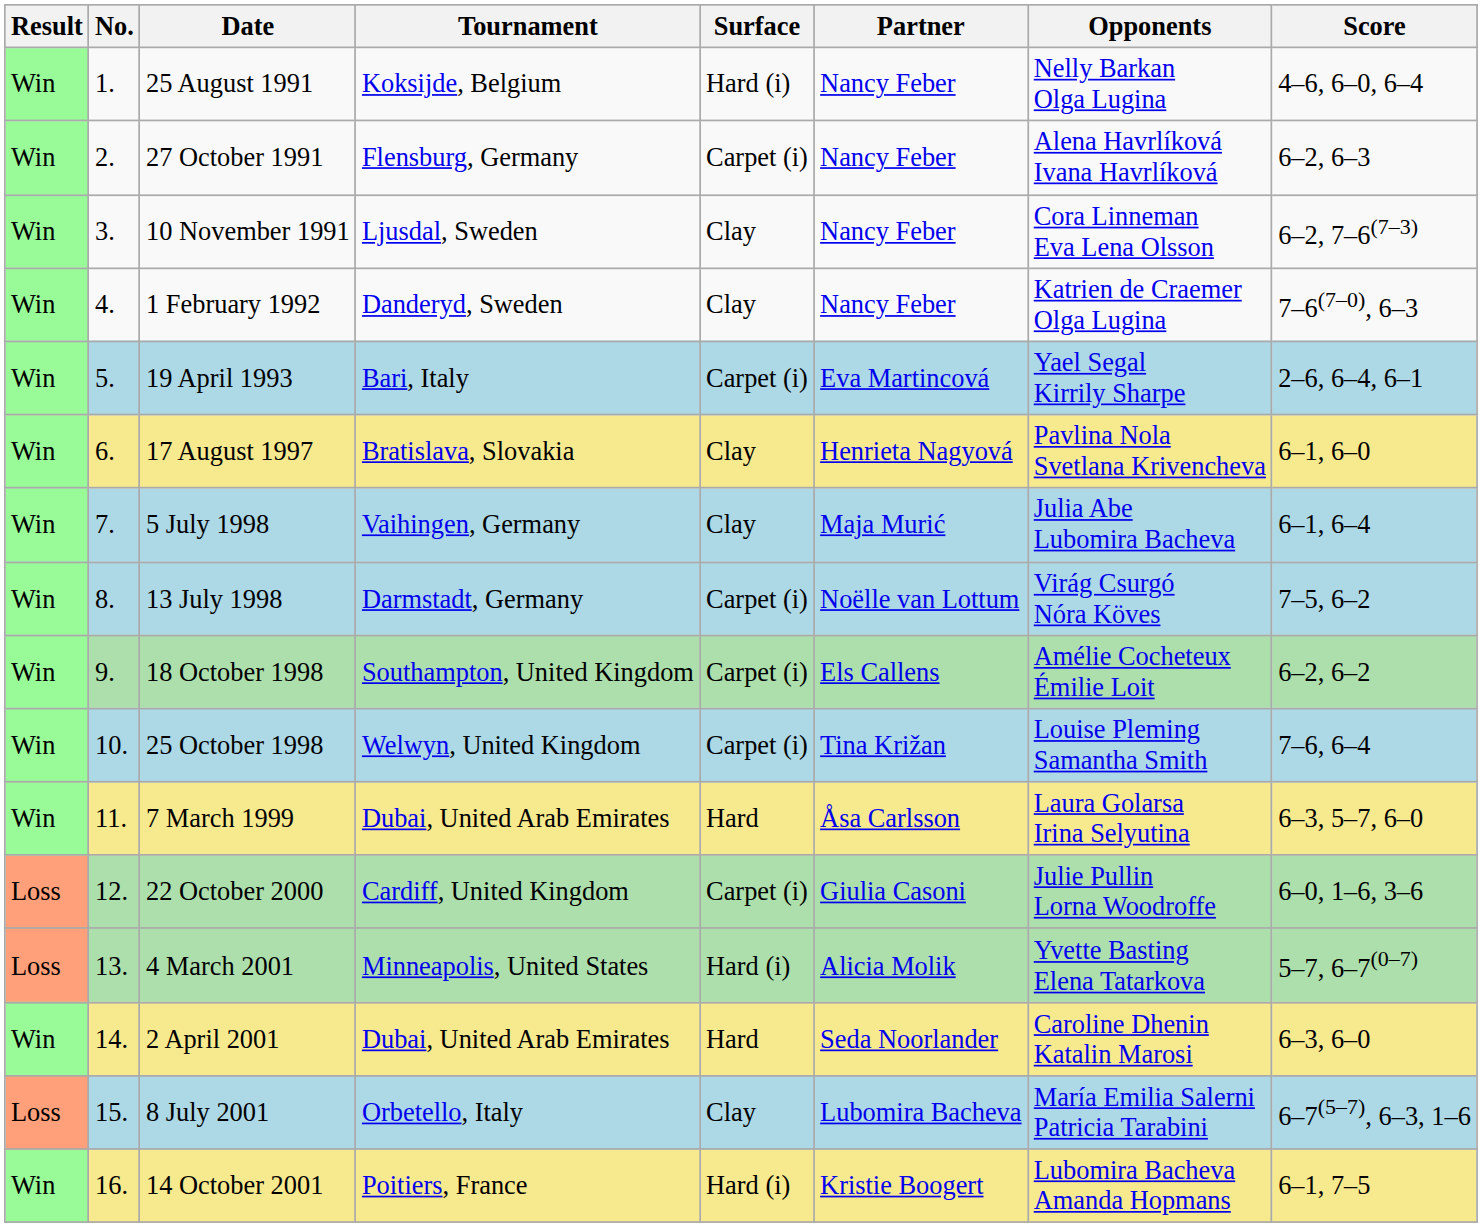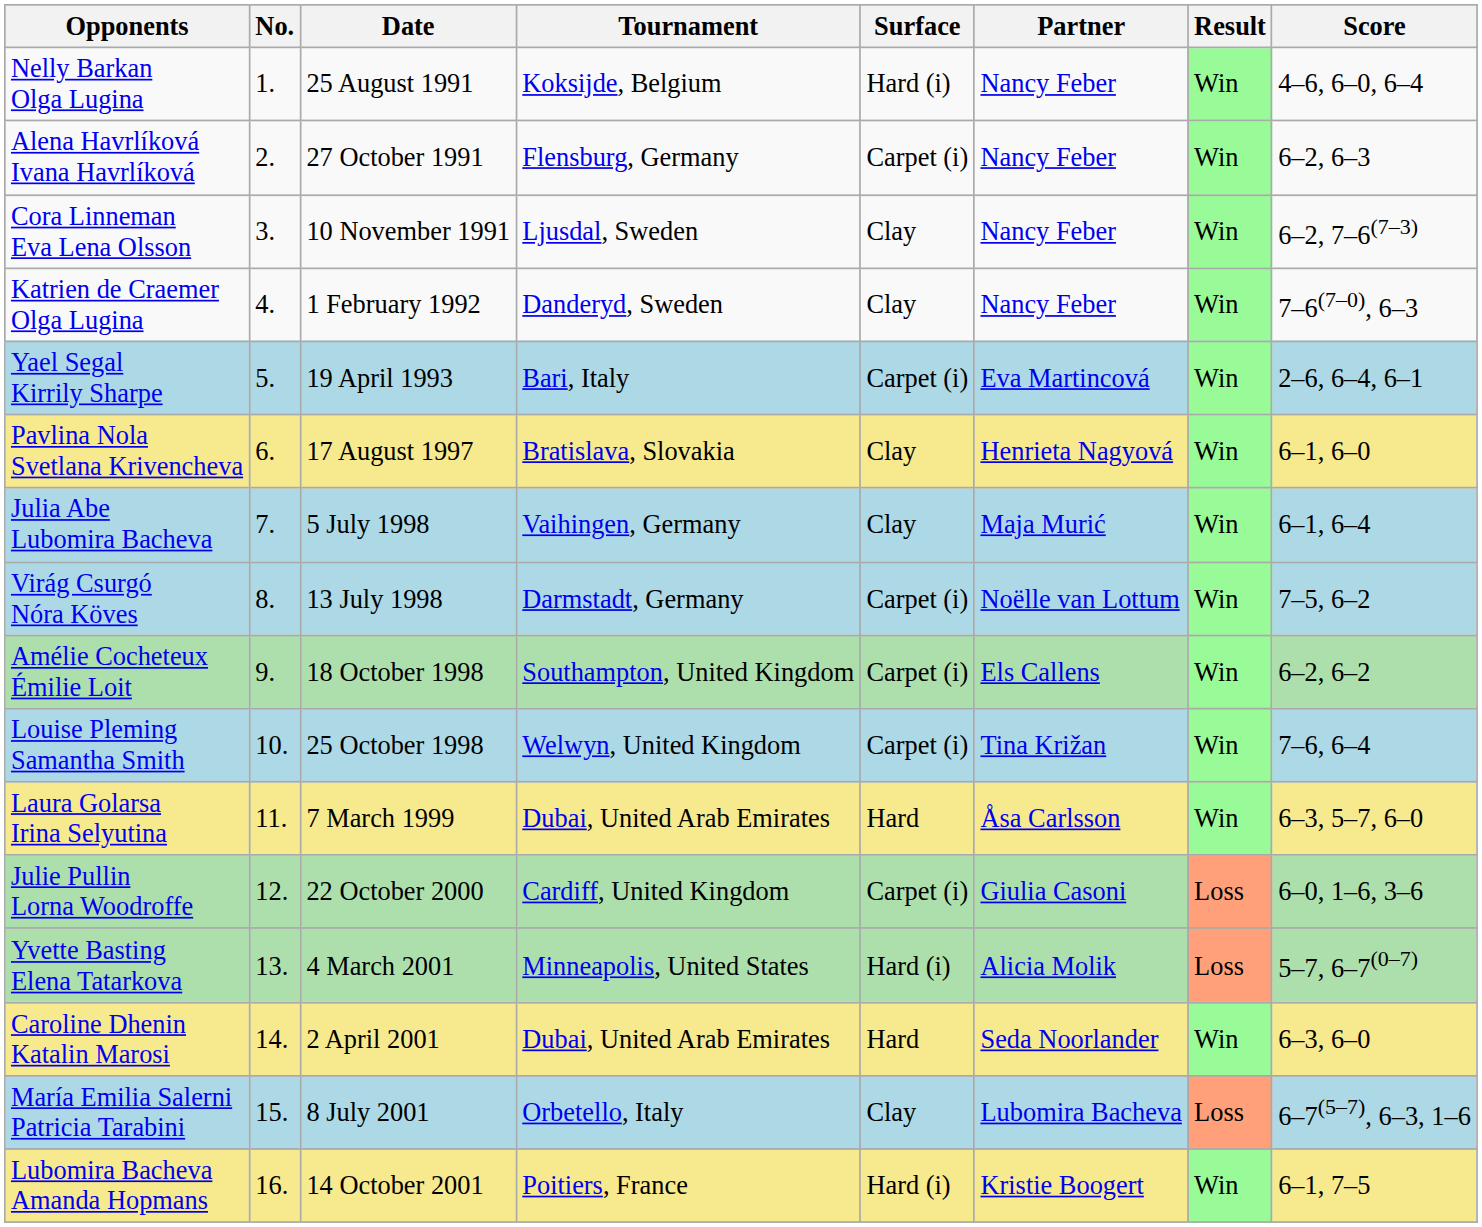 <table class="sortable wikitable" style="font-size:97%;">
 <tr>
-<th><strong>Result</strong></th>
+<th><strong>Opponents</strong></th>
 <th><strong>No.</strong></th>
 <th><strong>Date</strong></th>
 <th><strong>Tournament</strong></th>
 <th><strong>Surface</strong></th>
 <th><strong>Partner</strong></th>
-<th><strong>Opponents</strong></th>
+<th><strong>Result</strong></th>
 <th><strong>Score</strong></th>
 </tr>
 <tr>
-<td style="background:#98fb98;">Win</td>
+<td> <a href='#'>Nelly Barkan</a> <br>  <a href='#'>Olga Lugina</a></td>
 <td>1.</td>
 <td>25 August 1991</td>
 <td><a href='#'>Koksijde</a>, Belgium</td>
 <td>Hard (i)</td>
 <td> <a href='#'>Nancy Feber</a></td>
-<td> <a href='#'>Nelly Barkan</a> <br>  <a href='#'>Olga Lugina</a></td>
+<td style="background:#98fb98;">Win</td>
 <td>4–6, 6–0, 6–4</td>
 </tr>
 <tr>
-<td style="background:#98fb98;">Win</td>
+<td> <a href='#'>Alena Havrlíková</a> <br>  <a href='#'>Ivana Havrlíková</a></td>
 <td>2.</td>
 <td>27 October 1991</td>
 <td><a href='#'>Flensburg</a>, Germany</td>
 <td>Carpet (i)</td>
 <td> <a href='#'>Nancy Feber</a></td>
-<td> <a href='#'>Alena Havrlíková</a> <br>  <a href='#'>Ivana Havrlíková</a></td>
+<td style="background:#98fb98;">Win</td>
 <td>6–2, 6–3</td>
 </tr>
 <tr>
-<td style="background:#98fb98;">Win</td>
+<td> <a href='#'>Cora Linneman</a> <br>  <a href='#'>Eva Lena Olsson</a></td>
 <td>3.</td>
 <td>10 November 1991</td>
 <td><a href='#'>Ljusdal</a>, Sweden</td>
 <td>Clay</td>
 <td> <a href='#'>Nancy Feber</a></td>
-<td> <a href='#'>Cora Linneman</a> <br>  <a href='#'>Eva Lena Olsson</a></td>
+<td style="background:#98fb98;">Win</td>
 <td>6–2, 7–6<sup>(7–3)</sup></td>
 </tr>
 <tr>
-<td style="background:#98fb98;">Win</td>
+<td> <a href='#'>Katrien de Craemer</a> <br>  <a href='#'>Olga Lugina</a></td>
 <td>4.</td>
 <td>1 February 1992</td>
 <td><a href='#'>Danderyd</a>, Sweden</td>
 <td>Clay</td>
 <td> <a href='#'>Nancy Feber</a></td>
-<td> <a href='#'>Katrien de Craemer</a> <br>  <a href='#'>Olga Lugina</a></td>
+<td style="background:#98fb98;">Win</td>
 <td>7–6<sup>(7–0)</sup>, 6–3</td>
 </tr>
 <tr bgcolor="lightblue">
-<td style="background:#98fb98;">Win</td>
+<td> <a href='#'>Yael Segal</a> <br>  <a href='#'>Kirrily Sharpe</a></td>
 <td>5.</td>
 <td>19 April 1993</td>
 <td><a href='#'>Bari</a>, Italy</td>
 <td>Carpet (i)</td>
 <td> <a href='#'>Eva Martincová</a></td>
-<td> <a href='#'>Yael Segal</a> <br>  <a href='#'>Kirrily Sharpe</a></td>
+<td style="background:#98fb98;">Win</td>
 <td>2–6, 6–4, 6–1</td>
 </tr>
 <tr bgcolor="#f7e98e">
-<td style="background:#98fb98;">Win</td>
+<td> <a href='#'>Pavlina Nola</a> <br> <a href='#'>Svetlana Krivencheva</a></td>
 <td>6.</td>
 <td>17 August 1997</td>
 <td><a href='#'>Bratislava</a>, Slovakia</td>
 <td>Clay</td>
 <td> <a href='#'>Henrieta Nagyová</a></td>
-<td> <a href='#'>Pavlina Nola</a> <br> <a href='#'>Svetlana Krivencheva</a></td>
+<td style="background:#98fb98;">Win</td>
 <td>6–1, 6–0</td>
 </tr>
 <tr bgcolor="lightblue">
-<td style="background:#98fb98;">Win</td>
+<td> <a href='#'>Julia Abe</a> <br>  <a href='#'>Lubomira Bacheva</a></td>
 <td>7.</td>
 <td>5 July 1998</td>
 <td><a href='#'>Vaihingen</a>, Germany</td>
 <td>Clay</td>
 <td> <a href='#'>Maja Murić</a></td>
-<td> <a href='#'>Julia Abe</a> <br>  <a href='#'>Lubomira Bacheva</a></td>
+<td style="background:#98fb98;">Win</td>
 <td>6–1, 6–4</td>
 </tr>
 <tr style="background:lightblue;">
-<td style="background:#98fb98;">Win</td>
+<td> <a href='#'>Virág Csurgó</a> <br>  <a href='#'>Nóra Köves</a></td>
 <td>8.</td>
 <td>13 July 1998</td>
 <td><a href='#'>Darmstadt</a>, Germany</td>
 <td>Carpet (i)</td>
 <td> <a href='#'>Noëlle van Lottum</a></td>
-<td> <a href='#'>Virág Csurgó</a> <br>  <a href='#'>Nóra Köves</a></td>
+<td style="background:#98fb98;">Win</td>
 <td>7–5, 6–2</td>
 </tr>
 <tr bgcolor=#ADDFAD>
-<td style="background:#98fb98;">Win</td>
+<td> <a href='#'>Amélie Cocheteux</a> <br>  <a href='#'>Émilie Loit</a></td>
 <td>9.</td>
 <td>18 October 1998</td>
 <td><a href='#'>Southampton</a>, United Kingdom</td>
 <td>Carpet (i)</td>
 <td> <a href='#'>Els Callens</a></td>
-<td> <a href='#'>Amélie Cocheteux</a> <br>  <a href='#'>Émilie Loit</a></td>
+<td style="background:#98fb98;">Win</td>
 <td>6–2, 6–2</td>
 </tr>
 <tr style="background:lightblue;">
-<td style="background:#98fb98;">Win</td>
+<td> <a href='#'>Louise Pleming</a> <br>  <a href='#'>Samantha Smith</a></td>
 <td>10.</td>
 <td>25 October 1998</td>
 <td><a href='#'>Welwyn</a>, United Kingdom</td>
 <td>Carpet (i)</td>
 <td> <a href='#'>Tina Križan</a></td>
-<td> <a href='#'>Louise Pleming</a> <br>  <a href='#'>Samantha Smith</a></td>
+<td style="background:#98fb98;">Win</td>
 <td>7–6, 6–4</td>
 </tr>
 <tr style="background:#f7e98e;">
-<td style="background:#98fb98;">Win</td>
+<td> <a href='#'>Laura Golarsa</a> <br>  <a href='#'>Irina Selyutina</a></td>
 <td>11.</td>
 <td>7 March 1999</td>
 <td><a href='#'>Dubai</a>, United Arab Emirates</td>
 <td>Hard</td>
 <td> <a href='#'>Åsa Carlsson</a></td>
-<td> <a href='#'>Laura Golarsa</a> <br>  <a href='#'>Irina Selyutina</a></td>
+<td style="background:#98fb98;">Win</td>
 <td>6–3, 5–7, 6–0</td>
 </tr>
 <tr style="background:#addfad;">
-<td style="background:#ffa07a;">Loss</td>
+<td> <a href='#'>Julie Pullin</a> <br>  <a href='#'>Lorna Woodroffe</a></td>
 <td>12.</td>
 <td>22 October 2000</td>
 <td><a href='#'>Cardiff</a>, United Kingdom</td>
 <td>Carpet (i)</td>
 <td> <a href='#'>Giulia Casoni</a></td>
-<td> <a href='#'>Julie Pullin</a> <br>  <a href='#'>Lorna Woodroffe</a></td>
+<td style="background:#ffa07a;">Loss</td>
 <td>6–0, 1–6, 3–6</td>
 </tr>
 <tr style="background:#addfad;">
-<td style="background:#ffa07a;">Loss</td>
+<td> <a href='#'>Yvette Basting</a><br>  <a href='#'>Elena Tatarkova</a></td>
 <td>13.</td>
 <td>4 March 2001</td>
 <td><a href='#'>Minneapolis</a>, United States</td>
 <td>Hard (i)</td>
 <td> <a href='#'>Alicia Molik</a></td>
-<td> <a href='#'>Yvette Basting</a><br>  <a href='#'>Elena Tatarkova</a></td>
+<td style="background:#ffa07a;">Loss</td>
 <td>5–7, 6–7<sup>(0–7)</sup></td>
 </tr>
 <tr style="background:#f7e98e;">
-<td style="background:#98fb98;">Win</td>
+<td> <a href='#'>Caroline Dhenin</a> <br>  <a href='#'>Katalin Marosi</a></td>
 <td>14.</td>
 <td>2 April 2001</td>
 <td><a href='#'>Dubai</a>, United Arab Emirates</td>
 <td>Hard</td>
 <td> <a href='#'>Seda Noorlander</a></td>
-<td> <a href='#'>Caroline Dhenin</a> <br>  <a href='#'>Katalin Marosi</a></td>
+<td style="background:#98fb98;">Win</td>
 <td>6–3, 6–0</td>
 </tr>
 <tr bgcolor="lightblue">
-<td style="background:#ffa07a;">Loss</td>
+<td> <a href='#'>María Emilia Salerni</a><br> <a href='#'>Patricia Tarabini</a></td>
 <td>15.</td>
 <td>8 July 2001</td>
 <td><a href='#'>Orbetello</a>, Italy</td>
 <td>Clay</td>
 <td> <a href='#'>Lubomira Bacheva</a></td>
-<td> <a href='#'>María Emilia Salerni</a><br> <a href='#'>Patricia Tarabini</a></td>
+<td style="background:#ffa07a;">Loss</td>
 <td>6–7<sup>(5–7)</sup>, 6–3, 1–6</td>
 </tr>
 <tr bgcolor="#f7e98e">
-<td style="background:#98fb98;">Win</td>
+<td> <a href='#'>Lubomira Bacheva</a> <br>  <a href='#'>Amanda Hopmans</a></td>
 <td>16.</td>
 <td>14 October 2001</td>
 <td><a href='#'>Poitiers</a>, France</td>
 <td>Hard (i)</td>
 <td> <a href='#'>Kristie Boogert</a></td>
-<td> <a href='#'>Lubomira Bacheva</a> <br>  <a href='#'>Amanda Hopmans</a></td>
+<td style="background:#98fb98;">Win</td>
 <td>6–1, 7–5</td>
 </tr>
 </table>
